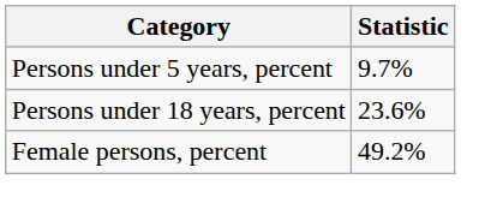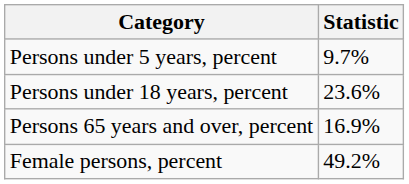 <table class="wikitable mw-collapsible">
 <tr>
 <th>Category</th>
 <th>Statistic</th>
 </tr>
 <tr>
 <td>Persons under 5 years, percent</td>
 <td>9.7%</td>
 </tr>
 <tr>
 <td>Persons under 18 years, percent</td>
 <td>23.6%</td>
 </tr>
 <tr>
+<td>Persons 65 years and over, percent</td>
+<td>16.9%</td>
+</tr>
+<tr>
 <td>Female persons, percent</td>
 <td>49.2%</td>
 </tr>
 </table>
